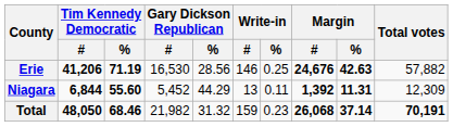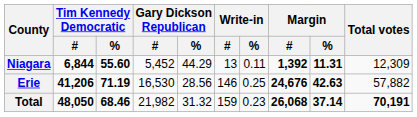 <table class="wikitable sortable" style="text-align:right">
 <tr>
 <th rowspan="2">County</th>
 <th colspan="2"><a href='#'>Tim Kennedy</a><br><a href='#'>Democratic</a></th>
 <th colspan="2">Gary Dickson<br><a href='#'>Republican</a></th>
 <th colspan="2">Write-in</th>
 <th colspan="2">Margin</th>
 <th rowspan="2">Total votes</th>
 </tr>
 <tr>
 <th data-sort-type="number">#</th>
 <th data-sort-type="number">%</th>
 <th data-sort-type="number">#</th>
 <th data-sort-type="number">%</th>
 <th data-sort-type="number">#</th>
 <th data-sort-type="number">%</th>
 <th data-sort-type="number">#</th>
 <th data-sort-type="number">%</th>
 </tr>
 <tr>
+<th><a href='#'>Niagara</a></th>
+<td><strong>6,844</strong></td>
+<td><strong>55.60</strong></td>
+<td>5,452</td>
+<td>44.29</td>
+<td>13</td>
+<td>0.11</td>
+<td><strong>1,392</strong></td>
+<td><strong>11.31</strong></td>
+<td>12,309</td>
+</tr>
+<tr>
 <th><a href='#'>Erie</a></th>
 <td><strong>41,206</strong></td>
 <td><strong>71.19</strong></td>
 <td>16,530</td>
 <td>28.56</td>
 <td>146</td>
 <td>0.25</td>
 <td><strong>24,676</strong></td>
 <td><strong>42.63</strong></td>
 <td>57,882</td>
-</tr>
-<tr>
-<th><a href='#'>Niagara</a></th>
-<td><strong>6,844</strong></td>
-<td><strong>55.60</strong></td>
-<td>5,452</td>
-<td>44.29</td>
-<td>13</td>
-<td>0.11</td>
-<td><strong>1,392</strong></td>
-<td><strong>11.31</strong></td>
-<td>12,309</td>
 </tr>
 <tr>
 <th>Total</th>
 <td><strong>48,050</strong></td>
 <td><strong>68.46</strong></td>
 <td>21,982</td>
 <td>31.32</td>
 <td>159</td>
 <td>0.23</td>
 <td><strong>26,068</strong></td>
 <td><strong>37.14</strong></td>
 <td><strong>70,191</strong></td>
 </tr>
 </table>
